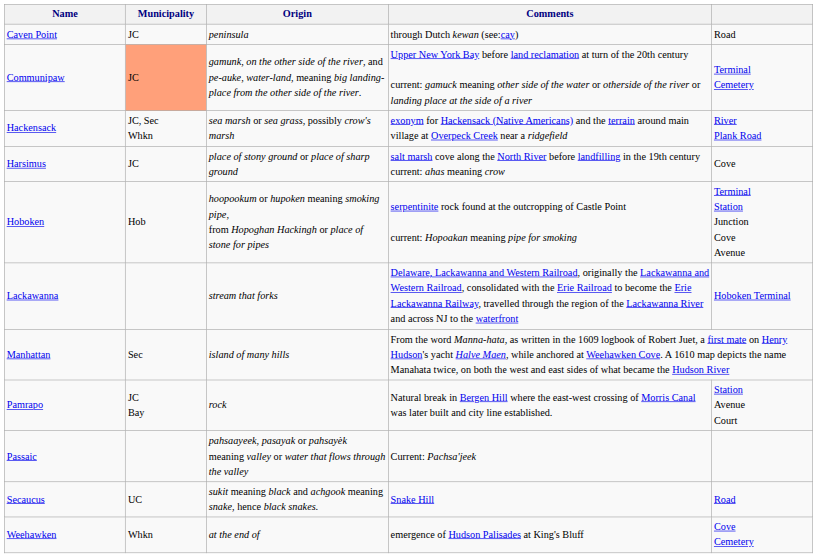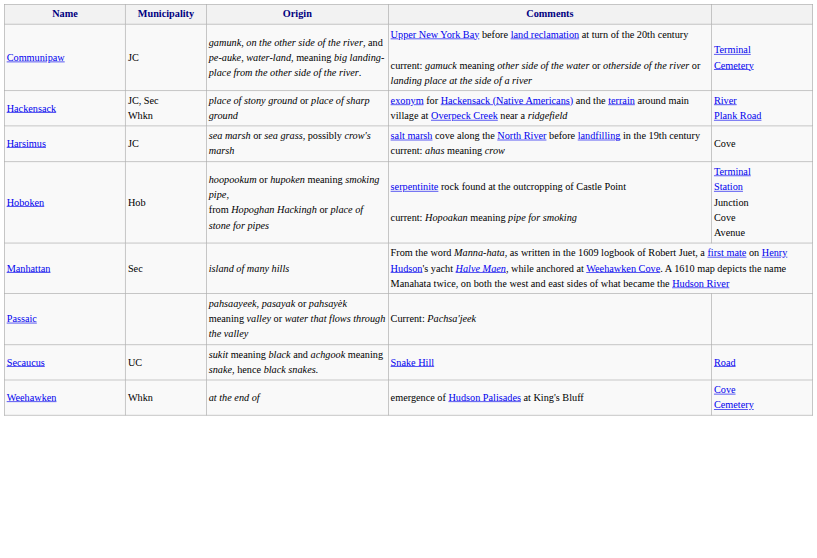 <table class="wikitable sortable" style="font-size:100%;width:100%;border:0px;text-align:left;line-height:150%;">
 <tr>
 <th style="background: #f2f2f2; color: #000080" height="17"  width="15%">Name</th>
 <th style="background: #f2f2f2; color: #000080" height="17" width="10%">Municipality</th>
 <th style="background: #f2f2f2; color: #000080" height="17" width="22.5%">Origin</th>
 <th class="unsortable" style="background: #f2f2f2; color: #000080" height="17" width="40%">Comments</th>
 <th style="background: #f2f2f2; color: #000080" height="17" width="12.5%"></th>
 </tr>
 <tr>
-<td><a href='#'>Caven Point</a></td>
+<td><a href='#'>Communipaw</a></td>
 <td>JC</td>
-<td><em>peninsula</em></td>
-<td>through Dutch <em>kewan</em> (see:<a href='#'>cay</a>)</td>
-<td>Road</td>
-</tr>
-<tr>
-<td><a href='#'>Communipaw</a></td>
-<td style="background: lightsalmon;">JC</td>
 <td><em>gamunk</em>, <em>on the other side of the river</em>, and <em>pe-auke</em>, <em>water-land</em>, meaning <em>big landing-place from the other side of the river</em>.</td>
 <td><a href='#'>Upper New York Bay</a> before <a href='#'>land reclamation</a> at turn of the 20th century<br><br>current: <em>gamuck</em> meaning <em>other side of the water</em> or <em>otherside of the river</em> or <em>landing place at the side of a river</em> </td>
 <td><a href='#'>Terminal</a><br><a href='#'>Cemetery</a></td>
 </tr>
 <tr>
 <td><a href='#'>Hackensack</a></td>
 <td>JC, Sec<br>Whkn</td>
-<td><em>sea marsh</em> or <em>sea grass</em>, possibly <em>crow's marsh</em></td>
+<td><em>place of stony ground</em> or <em>place of sharp ground</em> </td>
 <td><a href='#'>exonym</a> for <a href='#'>Hackensack (Native Americans)</a> and the <a href='#'>terrain</a> around main village at <a href='#'>Overpeck Creek</a> near a <em>ridgefield</em></td>
 <td><a href='#'>River</a><br><a href='#'>Plank Road</a></td>
 </tr>
 <tr>
 <td><a href='#'>Harsimus</a></td>
 <td>JC</td>
-<td><em>place of stony ground</em> or <em>place of sharp ground</em> </td>
+<td><em>sea marsh</em> or <em>sea grass</em>, possibly <em>crow's marsh</em></td>
 <td><a href='#'>salt marsh</a> cove along the <a href='#'>North River</a> before <a href='#'>landfilling</a> in the 19th century<br>current: <em>ahas</em> meaning <em>crow</em> </td>
 <td>Cove</td>
 </tr>
 <tr>
 <td><a href='#'>Hoboken</a></td>
 <td>Hob</td>
 <td><em>hoopookum</em> or <em>hupoken</em> meaning <em>smoking pipe,</em><br>from <em>Hopoghan Hackingh</em>  or <em>place of stone for pipes</em></td>
 <td><a href='#'>serpentinite</a> rock found at the outcropping of Castle Point<br><br>current: <em>Hopoakan</em> meaning <em>pipe for smoking</em></td>
 <td><a href='#'>Terminal</a><br><a href='#'>Station</a><br>Junction<br>Cove<br>Avenue</td>
 </tr>
 <tr>
-<td><a href='#'>Lackawanna</a></td>
-<td></td>
-<td><em>stream that forks</em></td>
-<td><a href='#'>Delaware, Lackawanna and Western Railroad</a>, originally the <a href='#'>Lackawanna and Western Railroad</a>, consolidated with the <a href='#'>Erie Railroad</a> to become the <a href='#'>Erie Lackawanna Railway</a>, travelled through the region of the <a href='#'>Lackawanna River</a> and across NJ to the <a href='#'>waterfront</a></td>
-<td><a href='#'>Hoboken Terminal</a></td>
-</tr>
-<tr>
 <td><a href='#'>Manhattan</a></td>
 <td>Sec</td>
 <td><em>island of many hills</em></td>
 <td colspan=2>From the word <em>Manna-hata</em>, as written in the 1609 logbook of Robert Juet, a <a href='#'>first mate</a> on <a href='#'>Henry Hudson</a>'s yacht <em><a href='#'>Halve Maen</a></em>, while anchored at <a href='#'>Weehawken Cove</a>. A 1610 map depicts the name Manahata twice, on both the west and east sides of what became the <a href='#'>Hudson River</a></td>
-</tr>
-<tr>
-<td><a href='#'>Pamrapo</a></td>
-<td>JC<br>Bay</td>
-<td><em>rock</em></td>
-<td>Natural break in <a href='#'>Bergen Hill</a> where the east-west crossing of <a href='#'>Morris Canal</a> was later built and city line established.</td>
-<td><a href='#'>Station</a><br>Avenue<br>Court</td>
 </tr>
 <tr>
 <td><a href='#'>Passaic</a></td>
 <td></td>
 <td><em>pahsaayeek</em>, <em>pasayak</em> or <em>pahsayèk</em> <br> meaning <em>valley</em> or <em>water that flows through the valley</em><br></td>
 <td>Current: <em>Pachsa'jeek</em></td>
 <td></td>
 </tr>
 <tr>
 <td><a href='#'>Secaucus</a></td>
 <td>UC</td>
 <td><em>sukit</em> meaning <em>black</em> and <em>achgook</em> meaning <em>snake</em>, hence <em>black snakes.</em></td>
 <td><a href='#'>Snake Hill</a></td>
 <td><a href='#'>Road</a></td>
 </tr>
 <tr>
 <td><a href='#'>Weehawken</a></td>
 <td>Whkn</td>
 <td><em>at the end of</em></td>
 <td>emergence of <a href='#'>Hudson Palisades</a> at King's Bluff</td>
 <td><a href='#'>Cove</a><br><a href='#'>Cemetery</a></td>
 </tr>
 </table>
